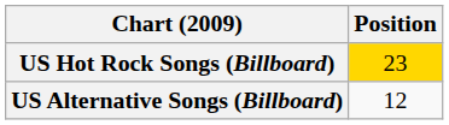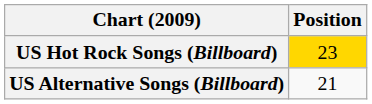 <table class="wikitable sortable plainrowheaders" style="text-align:center">
 <tr>
 <th scope="col">Chart (2009)</th>
 <th scope="col">Position</th>
 </tr>
 <tr>
 <th scope="row">US Hot Rock Songs (<em>Billboard</em>)</th>
 <td style="background: gold;">23</td>
 </tr>
 <tr>
 <th scope="row">US Alternative Songs (<em>Billboard</em>)</th>
-<td>12</td>
+<td>21</td>
 </tr>
 </table>
